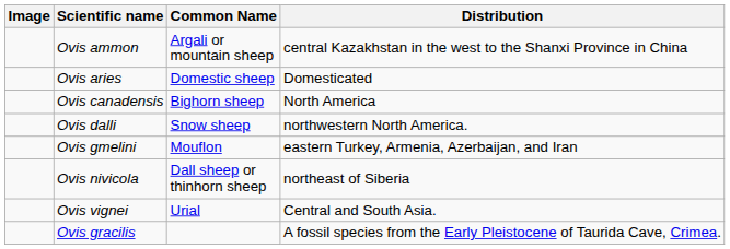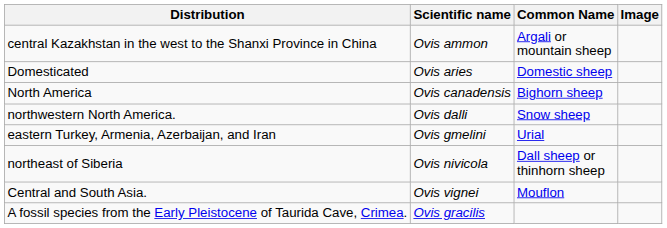 <table class="wikitable">
 <tr>
-<th>Image</th>
+<th>Distribution</th>
 <th>Scientific name</th>
 <th>Common Name</th>
-<th>Distribution</th>
+<th>Image</th>
 </tr>
 <tr>
-<td></td>
+<td>central Kazakhstan in the west to the Shanxi Province in China</td>
 <td><em>Ovis ammon</em></td>
 <td><a href='#'>Argali</a> or<br>mountain sheep</td>
-<td>central Kazakhstan in the west to the Shanxi Province in China</td>
+<td></td>
 </tr>
 <tr>
-<td></td>
+<td>Domesticated</td>
 <td><em>Ovis aries</em></td>
 <td><a href='#'>Domestic sheep</a></td>
-<td>Domesticated</td>
+<td></td>
 </tr>
 <tr>
-<td></td>
+<td>North America</td>
 <td><em>Ovis canadensis</em></td>
 <td><a href='#'>Bighorn sheep</a></td>
-<td>North America</td>
+<td></td>
 </tr>
 <tr>
-<td></td>
+<td>northwestern North America.</td>
 <td><em>Ovis dalli</em></td>
 <td><a href='#'>Snow sheep</a></td>
-<td>northwestern North America.</td>
+<td></td>
 </tr>
 <tr>
+<td>eastern Turkey, Armenia, Azerbaijan, and Iran</td>
+<td><em>Ovis gmelini</em></td>
+<td><a href='#'>Urial</a></td>
 <td></td>
-<td><em>Ovis gmelini</em></td>
-<td><a href='#'>Mouflon</a></td>
-<td>eastern Turkey, Armenia, Azerbaijan, and Iran</td>
 </tr>
 <tr>
-<td></td>
+<td>northeast of Siberia</td>
 <td><em>Ovis nivicola</em></td>
 <td><a href='#'>Dall sheep</a> or<br>thinhorn sheep</td>
-<td>northeast of Siberia</td>
+<td></td>
 </tr>
 <tr>
+<td>Central and South Asia.</td>
+<td><em>Ovis vignei</em></td>
+<td><a href='#'>Mouflon</a></td>
 <td></td>
-<td><em>Ovis vignei</em></td>
-<td><a href='#'>Urial</a></td>
-<td>Central and South Asia.</td>
 </tr>
 <tr>
-<td></td>
+<td>A fossil species from the <a href='#'>Early Pleistocene</a> of Taurida Cave, <a href='#'>Crimea</a>.</td>
 <td><em><a href='#'>Ovis gracilis</a></em></td>
 <td></td>
-<td>A fossil species from the <a href='#'>Early Pleistocene</a> of Taurida Cave, <a href='#'>Crimea</a>.</td>
+<td></td>
 </tr>
 </table>
